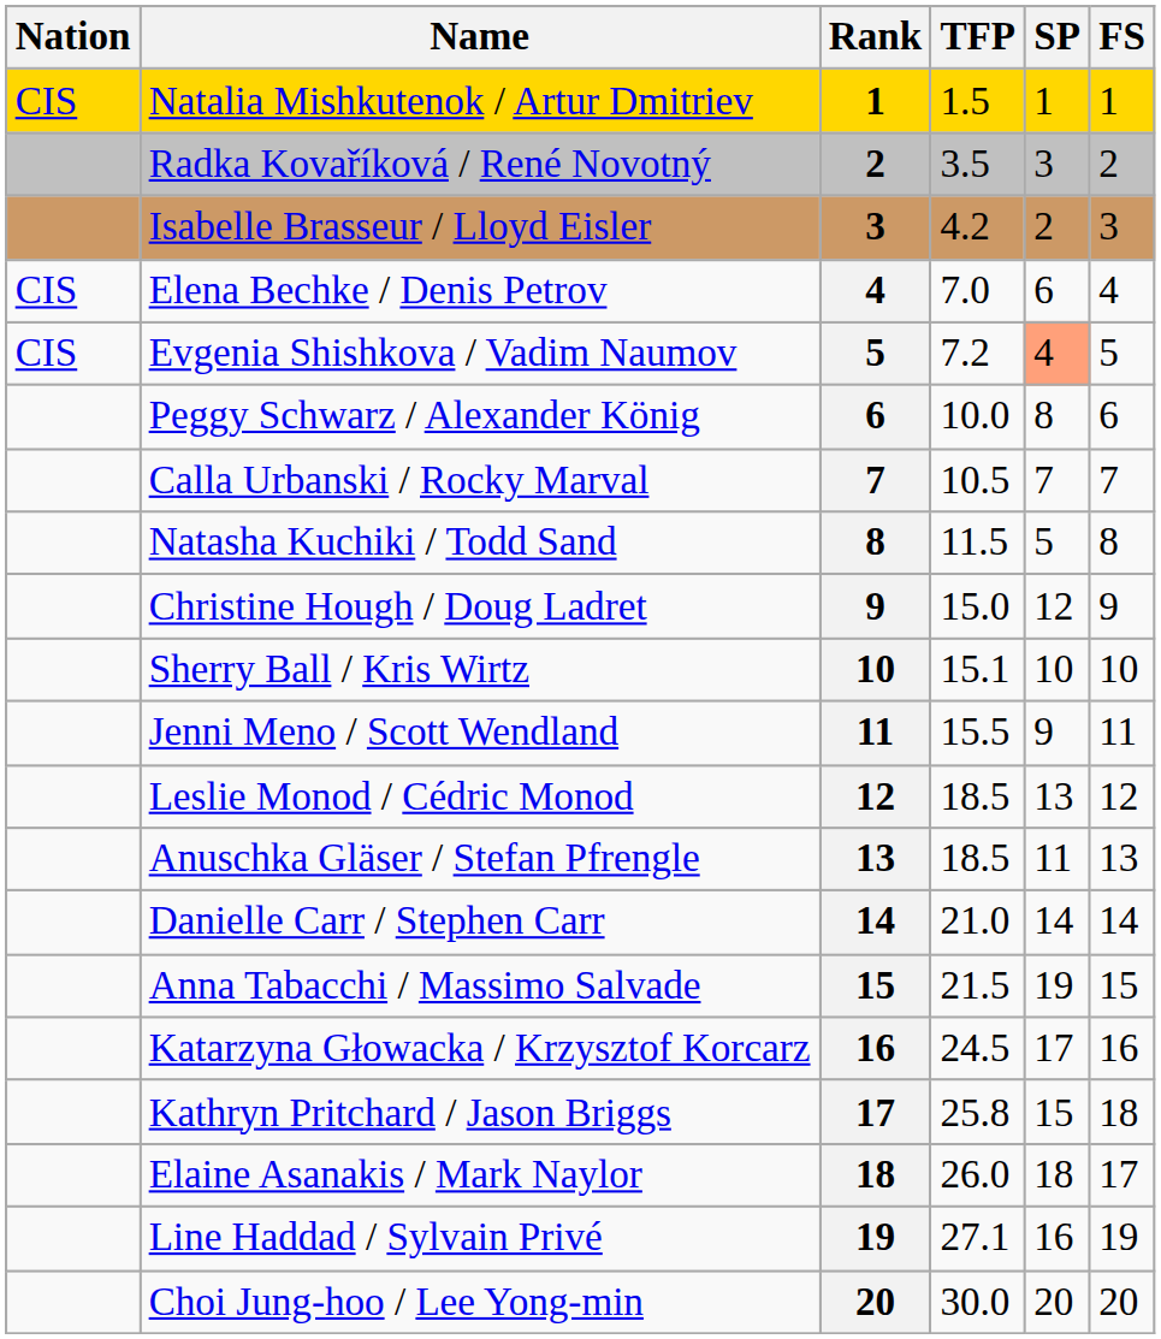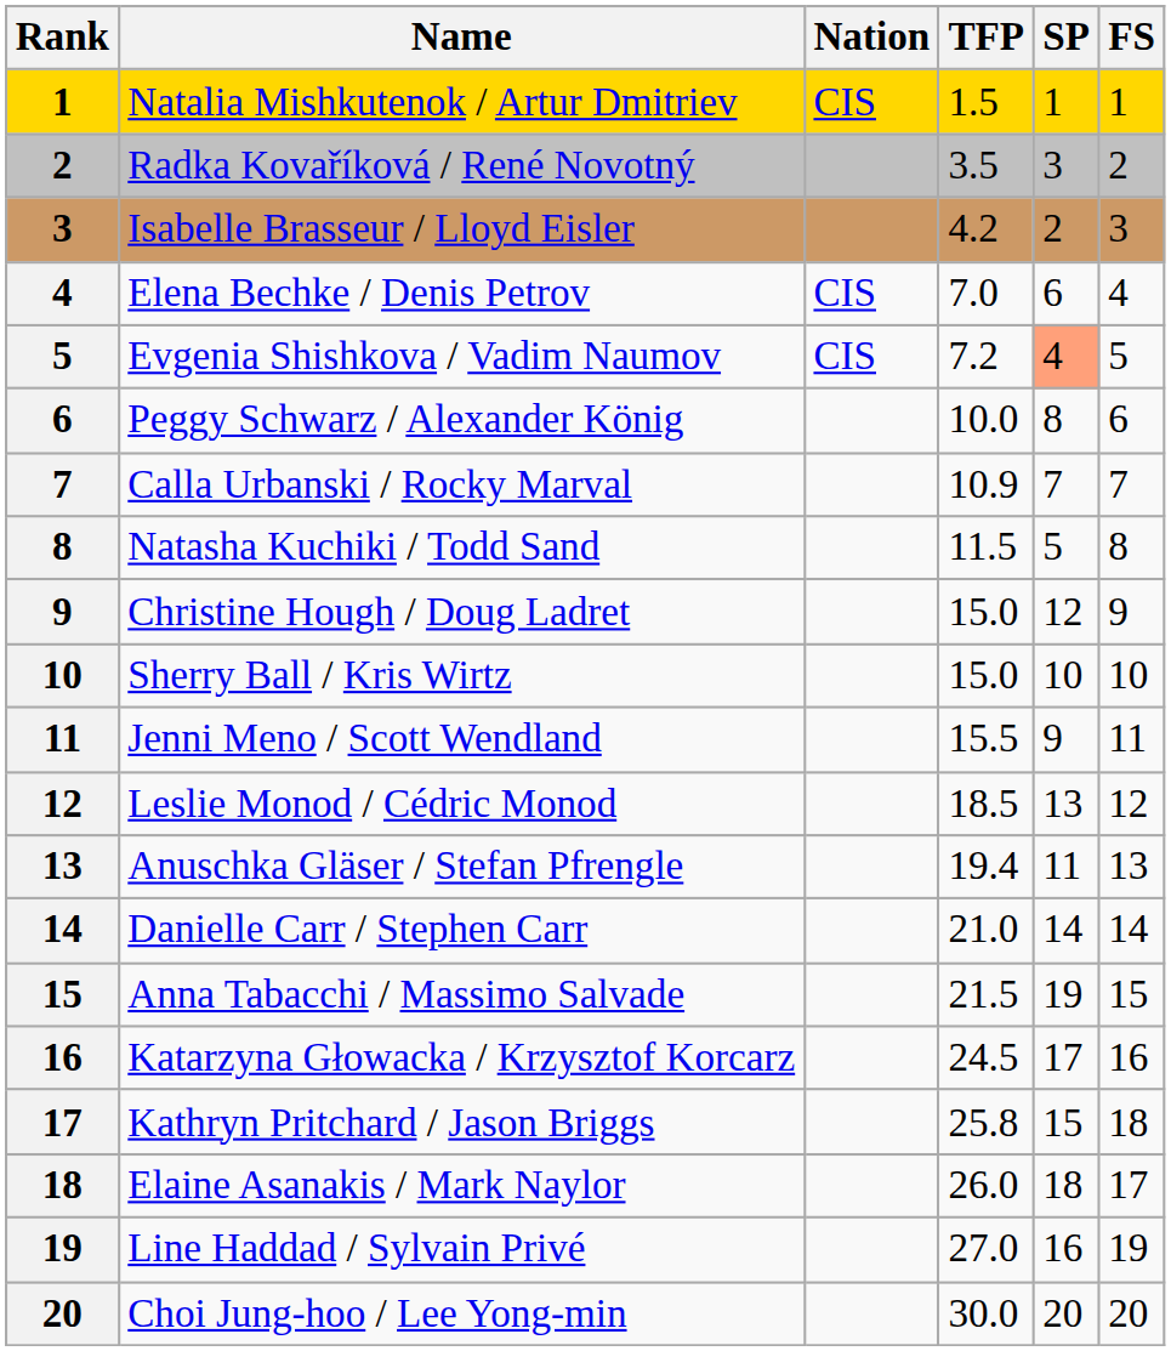 <table class="wikitable">
 <tr>
+<th>Rank</th>
+<th>Name</th>
 <th>Nation</th>
-<th>Name</th>
-<th>Rank</th>
 <th>TFP</th>
 <th>SP</th>
 <th>FS</th>
 </tr>
 <tr bgcolor=gold>
+<td align=center><strong>1</strong></td>
+<td><a href='#'>Natalia Mishkutenok</a> / <a href='#'>Artur Dmitriev</a></td>
 <td> <a href='#'>CIS</a></td>
-<td><a href='#'>Natalia Mishkutenok</a> / <a href='#'>Artur Dmitriev</a></td>
-<td align=center><strong>1</strong></td>
 <td>1.5</td>
 <td>1</td>
 <td>1</td>
 </tr>
 <tr bgcolor=silver>
+<td align=center><strong>2</strong></td>
+<td><a href='#'>Radka Kovaříková</a> / <a href='#'>René Novotný</a></td>
 <td></td>
-<td><a href='#'>Radka Kovaříková</a> / <a href='#'>René Novotný</a></td>
-<td align=center><strong>2</strong></td>
 <td>3.5</td>
 <td>3</td>
 <td>2</td>
 </tr>
 <tr bgcolor=cc9966>
+<td align=center><strong>3</strong></td>
+<td><a href='#'>Isabelle Brasseur</a> / <a href='#'>Lloyd Eisler</a></td>
 <td></td>
-<td><a href='#'>Isabelle Brasseur</a> / <a href='#'>Lloyd Eisler</a></td>
-<td align=center><strong>3</strong></td>
 <td>4.2</td>
 <td>2</td>
 <td>3</td>
 </tr>
 <tr>
+<th>4</th>
+<td><a href='#'>Elena Bechke</a> / <a href='#'>Denis Petrov</a></td>
 <td> <a href='#'>CIS</a></td>
-<td><a href='#'>Elena Bechke</a> / <a href='#'>Denis Petrov</a></td>
-<th>4</th>
 <td>7.0</td>
 <td>6</td>
 <td>4</td>
 </tr>
 <tr>
+<th>5</th>
+<td><a href='#'>Evgenia Shishkova</a> / <a href='#'>Vadim Naumov</a></td>
 <td> <a href='#'>CIS</a></td>
-<td><a href='#'>Evgenia Shishkova</a> / <a href='#'>Vadim Naumov</a></td>
-<th>5</th>
 <td>7.2</td>
 <td style="background: lightsalmon;">4</td>
 <td>5</td>
 </tr>
 <tr>
+<th>6</th>
+<td><a href='#'>Peggy Schwarz</a> / <a href='#'>Alexander König</a></td>
 <td></td>
-<td><a href='#'>Peggy Schwarz</a> / <a href='#'>Alexander König</a></td>
-<th>6</th>
 <td>10.0</td>
 <td>8</td>
 <td>6</td>
 </tr>
 <tr>
+<th>7</th>
+<td><a href='#'>Calla Urbanski</a> / <a href='#'>Rocky Marval</a></td>
 <td></td>
-<td><a href='#'>Calla Urbanski</a> / <a href='#'>Rocky Marval</a></td>
-<th>7</th>
-<td>10.5</td>
+<td>10.9</td>
 <td>7</td>
 <td>7</td>
 </tr>
 <tr>
+<th>8</th>
+<td><a href='#'>Natasha Kuchiki</a> / <a href='#'>Todd Sand</a></td>
 <td></td>
-<td><a href='#'>Natasha Kuchiki</a> / <a href='#'>Todd Sand</a></td>
-<th>8</th>
 <td>11.5</td>
 <td>5</td>
 <td>8</td>
 </tr>
 <tr>
+<th>9</th>
+<td><a href='#'>Christine Hough</a> / <a href='#'>Doug Ladret</a></td>
 <td></td>
-<td><a href='#'>Christine Hough</a> / <a href='#'>Doug Ladret</a></td>
-<th>9</th>
 <td>15.0</td>
 <td>12</td>
 <td>9</td>
 </tr>
 <tr>
+<th>10</th>
+<td><a href='#'>Sherry Ball</a> / <a href='#'>Kris Wirtz</a></td>
 <td></td>
-<td><a href='#'>Sherry Ball</a> / <a href='#'>Kris Wirtz</a></td>
-<th>10</th>
-<td>15.1</td>
+<td>15.0</td>
 <td>10</td>
 <td>10</td>
 </tr>
 <tr>
+<th>11</th>
+<td><a href='#'>Jenni Meno</a> / <a href='#'>Scott Wendland</a></td>
 <td></td>
-<td><a href='#'>Jenni Meno</a> / <a href='#'>Scott Wendland</a></td>
-<th>11</th>
 <td>15.5</td>
 <td>9</td>
 <td>11</td>
 </tr>
 <tr>
+<th>12</th>
+<td><a href='#'>Leslie Monod</a> / <a href='#'>Cédric Monod</a></td>
 <td></td>
-<td><a href='#'>Leslie Monod</a> / <a href='#'>Cédric Monod</a></td>
-<th>12</th>
 <td>18.5</td>
 <td>13</td>
 <td>12</td>
 </tr>
 <tr>
+<th>13</th>
+<td><a href='#'>Anuschka Gläser</a> / <a href='#'>Stefan Pfrengle</a></td>
 <td></td>
-<td><a href='#'>Anuschka Gläser</a> / <a href='#'>Stefan Pfrengle</a></td>
-<th>13</th>
-<td>18.5</td>
+<td>19.4</td>
 <td>11</td>
 <td>13</td>
 </tr>
 <tr>
+<th>14</th>
+<td><a href='#'>Danielle Carr</a> / <a href='#'>Stephen Carr</a></td>
 <td></td>
-<td><a href='#'>Danielle Carr</a> / <a href='#'>Stephen Carr</a></td>
-<th>14</th>
 <td>21.0</td>
 <td>14</td>
 <td>14</td>
 </tr>
 <tr>
+<th>15</th>
+<td><a href='#'>Anna Tabacchi</a> / <a href='#'>Massimo Salvade</a></td>
 <td></td>
-<td><a href='#'>Anna Tabacchi</a> / <a href='#'>Massimo Salvade</a></td>
-<th>15</th>
 <td>21.5</td>
 <td>19</td>
 <td>15</td>
 </tr>
 <tr>
+<th>16</th>
+<td><a href='#'>Katarzyna Głowacka</a> / <a href='#'>Krzysztof Korcarz</a></td>
 <td></td>
-<td><a href='#'>Katarzyna Głowacka</a> / <a href='#'>Krzysztof Korcarz</a></td>
-<th>16</th>
 <td>24.5</td>
 <td>17</td>
 <td>16</td>
 </tr>
 <tr>
+<th>17</th>
+<td><a href='#'>Kathryn Pritchard</a> / <a href='#'>Jason Briggs</a></td>
 <td></td>
-<td><a href='#'>Kathryn Pritchard</a> / <a href='#'>Jason Briggs</a></td>
-<th>17</th>
 <td>25.8</td>
 <td>15</td>
 <td>18</td>
 </tr>
 <tr>
+<th>18</th>
+<td><a href='#'>Elaine Asanakis</a> / <a href='#'>Mark Naylor</a></td>
 <td></td>
-<td><a href='#'>Elaine Asanakis</a> / <a href='#'>Mark Naylor</a></td>
-<th>18</th>
 <td>26.0</td>
 <td>18</td>
 <td>17</td>
 </tr>
 <tr>
+<th>19</th>
+<td><a href='#'>Line Haddad</a> / <a href='#'>Sylvain Privé</a></td>
 <td></td>
-<td><a href='#'>Line Haddad</a> / <a href='#'>Sylvain Privé</a></td>
-<th>19</th>
-<td>27.1</td>
+<td>27.0</td>
 <td>16</td>
 <td>19</td>
 </tr>
 <tr>
+<th>20</th>
+<td><a href='#'>Choi Jung-hoo</a> / <a href='#'>Lee Yong-min</a></td>
 <td></td>
-<td><a href='#'>Choi Jung-hoo</a> / <a href='#'>Lee Yong-min</a></td>
-<th>20</th>
 <td>30.0</td>
 <td>20</td>
 <td>20</td>
 </tr>
 </table>
